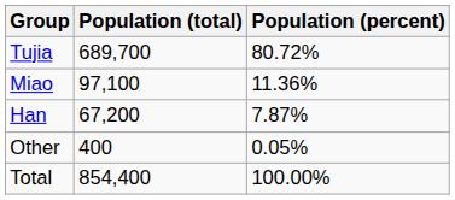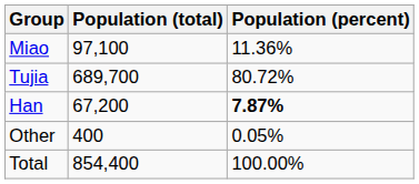 <table class="wikitable">
 <tr>
 <th>Group</th>
 <th>Population (total)</th>
 <th>Population (percent)</th>
 </tr>
 <tr>
+<td><a href='#'>Miao</a></td>
+<td>97,100</td>
+<td>11.36%</td>
+</tr>
+<tr>
 <td><a href='#'>Tujia</a></td>
 <td>689,700</td>
 <td>80.72%</td>
 </tr>
 <tr>
-<td><a href='#'>Miao</a></td>
-<td>97,100</td>
-<td>11.36%</td>
-</tr>
-<tr>
 <td><a href='#'>Han</a></td>
 <td>67,200</td>
-<td>7.87%</td>
+<td><strong>7.87%</strong></td>
 </tr>
 <tr>
 <td>Other</td>
 <td>400</td>
 <td>0.05%</td>
 </tr>
 <tr>
 <td>Total</td>
 <td>854,400</td>
 <td>100.00%</td>
 </tr>
 </table>
